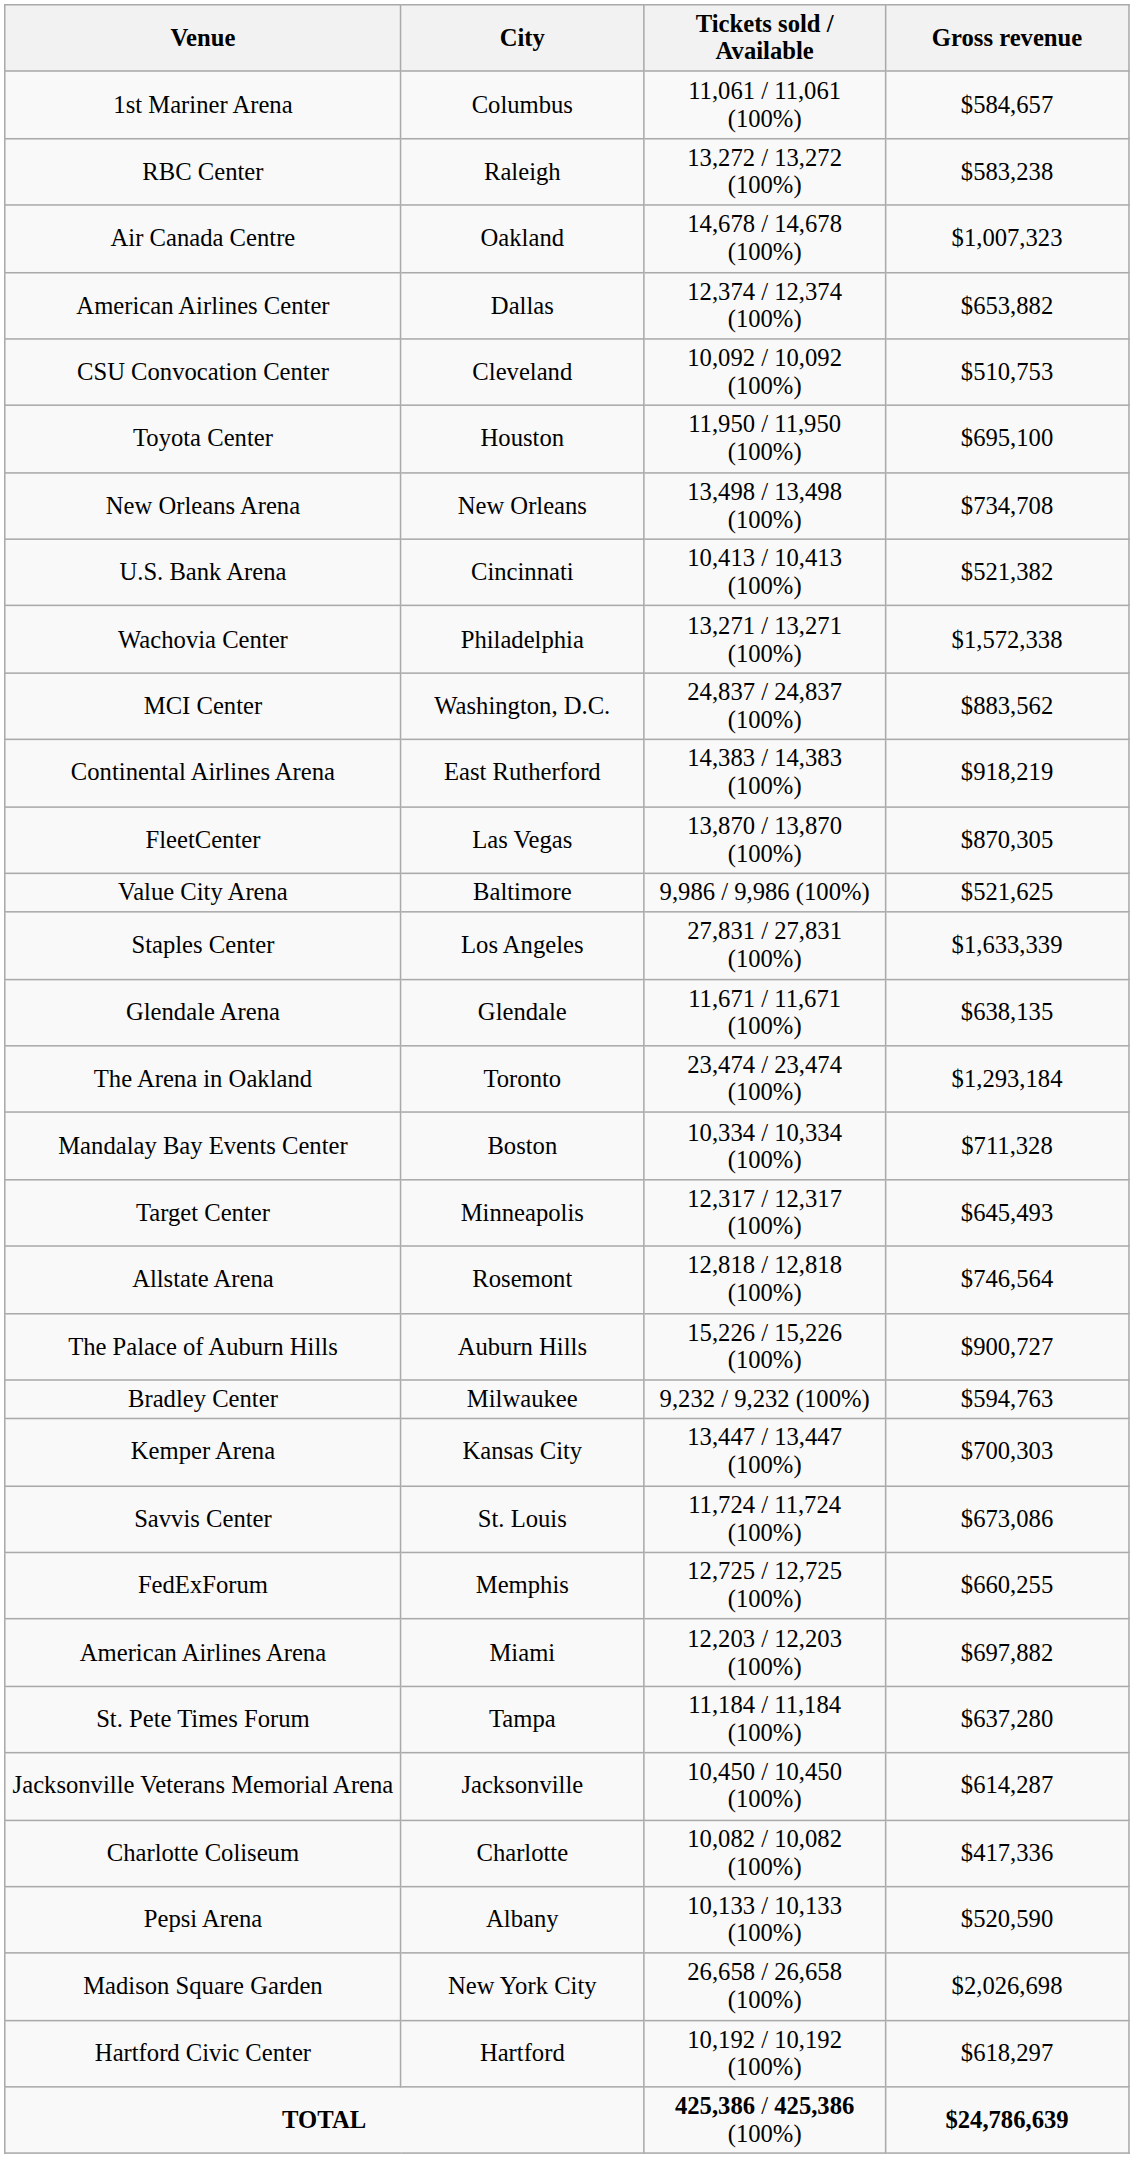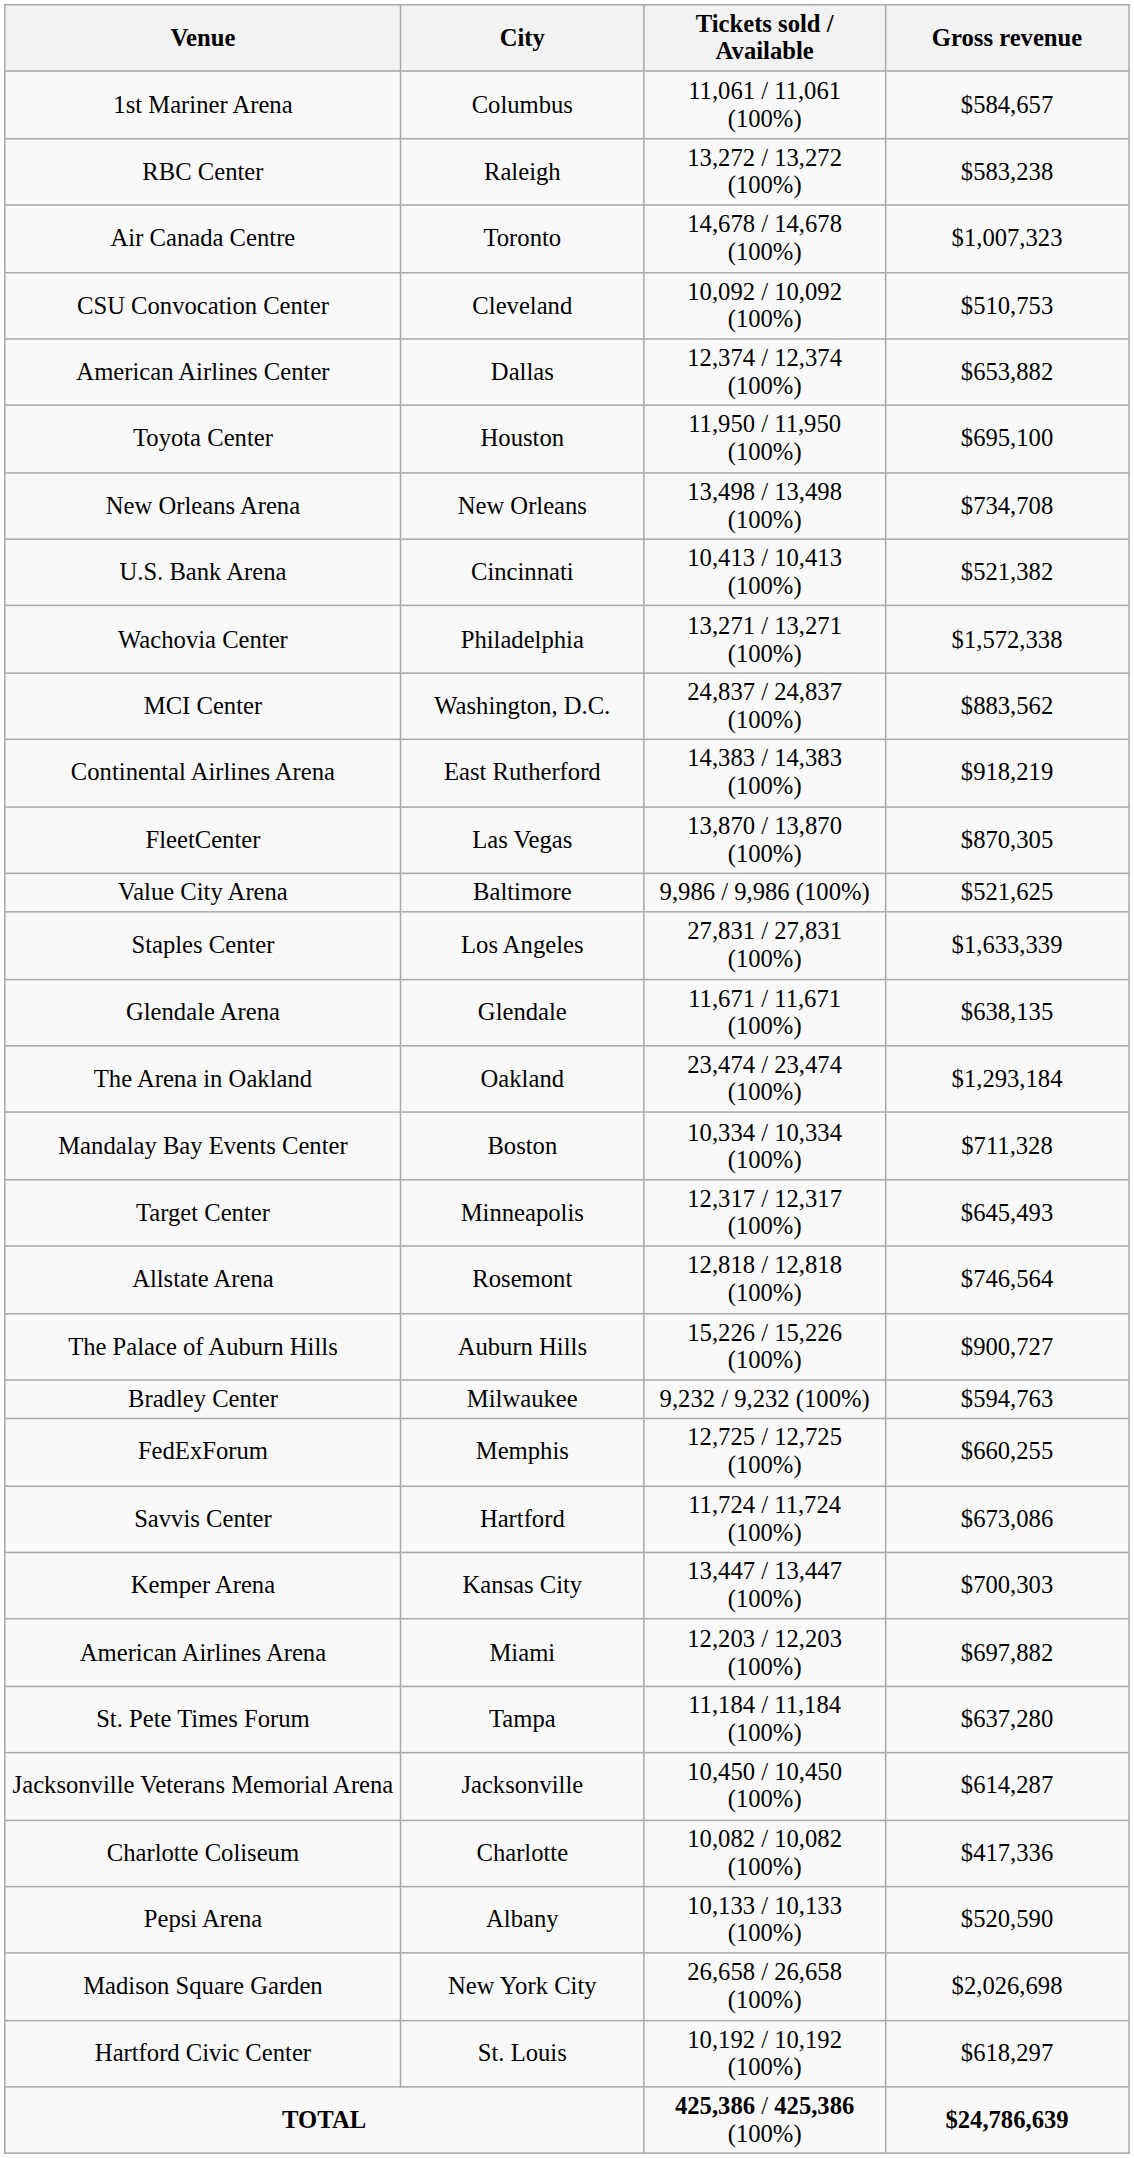 <table class="wikitable" style="text-align:center">
 <tr>
 <th style="width:250px;">Venue</th>
 <th style="width:150px;">City</th>
 <th style="width:150px;">Tickets sold / Available</th>
 <th style="width:150px;">Gross revenue</th>
 </tr>
 <tr>
 <td>1st Mariner Arena</td>
 <td>Columbus</td>
 <td>11,061 / 11,061 (100%)</td>
 <td>$584,657</td>
 </tr>
 <tr>
 <td>RBC Center</td>
 <td>Raleigh</td>
 <td>13,272 / 13,272 (100%)</td>
 <td>$583,238</td>
 </tr>
 <tr>
 <td>Air Canada Centre</td>
-<td>Oakland</td>
+<td>Toronto</td>
 <td>14,678 / 14,678 (100%)</td>
 <td>$1,007,323</td>
+</tr>
+<tr>
+<td>CSU Convocation Center</td>
+<td>Cleveland</td>
+<td>10,092 / 10,092 (100%)</td>
+<td>$510,753</td>
 </tr>
 <tr>
 <td>American Airlines Center</td>
 <td>Dallas</td>
 <td>12,374 / 12,374 (100%)</td>
 <td>$653,882</td>
-</tr>
-<tr>
-<td>CSU Convocation Center</td>
-<td>Cleveland</td>
-<td>10,092 / 10,092 (100%)</td>
-<td>$510,753</td>
 </tr>
 <tr>
 <td>Toyota Center</td>
 <td>Houston</td>
 <td>11,950 / 11,950 (100%)</td>
 <td>$695,100</td>
 </tr>
 <tr>
 <td>New Orleans Arena</td>
 <td>New Orleans</td>
 <td>13,498 / 13,498 (100%)</td>
 <td>$734,708</td>
 </tr>
 <tr>
 <td>U.S. Bank Arena</td>
 <td>Cincinnati</td>
 <td>10,413 / 10,413 (100%)</td>
 <td>$521,382</td>
 </tr>
 <tr>
 <td>Wachovia Center</td>
 <td>Philadelphia</td>
 <td>13,271 / 13,271 (100%)</td>
 <td>$1,572,338</td>
 </tr>
 <tr>
 <td>MCI Center</td>
 <td>Washington, D.C.</td>
 <td>24,837 / 24,837 (100%)</td>
 <td>$883,562</td>
 </tr>
 <tr>
 <td>Continental Airlines Arena</td>
 <td>East Rutherford</td>
 <td>14,383 / 14,383 (100%)</td>
 <td>$918,219</td>
 </tr>
 <tr>
 <td>FleetCenter</td>
 <td>Las Vegas</td>
 <td>13,870 / 13,870 (100%)</td>
 <td>$870,305</td>
 </tr>
 <tr>
 <td>Value City Arena</td>
 <td>Baltimore</td>
 <td>9,986 / 9,986 (100%)</td>
 <td>$521,625</td>
 </tr>
 <tr>
 <td>Staples Center</td>
 <td>Los Angeles</td>
 <td>27,831 / 27,831 (100%)</td>
 <td>$1,633,339</td>
 </tr>
 <tr>
 <td>Glendale Arena</td>
 <td>Glendale</td>
 <td>11,671 / 11,671 (100%)</td>
 <td>$638,135</td>
 </tr>
 <tr>
 <td>The Arena in Oakland</td>
-<td>Toronto</td>
+<td>Oakland</td>
 <td>23,474 / 23,474 (100%)</td>
 <td>$1,293,184</td>
 </tr>
 <tr>
 <td>Mandalay Bay Events Center</td>
 <td>Boston</td>
 <td>10,334 / 10,334 (100%)</td>
 <td>$711,328</td>
 </tr>
 <tr>
 <td>Target Center</td>
 <td>Minneapolis</td>
 <td>12,317 / 12,317 (100%)</td>
 <td>$645,493</td>
 </tr>
 <tr>
 <td>Allstate Arena</td>
 <td>Rosemont</td>
 <td>12,818 / 12,818 (100%)</td>
 <td>$746,564</td>
 </tr>
 <tr>
 <td>The Palace of Auburn Hills</td>
 <td>Auburn Hills</td>
 <td>15,226 / 15,226 (100%)</td>
 <td>$900,727</td>
 </tr>
 <tr>
 <td>Bradley Center</td>
 <td>Milwaukee</td>
 <td>9,232 / 9,232 (100%)</td>
 <td>$594,763</td>
 </tr>
 <tr>
+<td>FedExForum</td>
+<td>Memphis</td>
+<td>12,725 / 12,725 (100%)</td>
+<td>$660,255</td>
+</tr>
+<tr>
+<td>Savvis Center</td>
+<td>Hartford</td>
+<td>11,724 / 11,724 (100%)</td>
+<td>$673,086</td>
+</tr>
+<tr>
 <td>Kemper Arena</td>
 <td>Kansas City</td>
 <td>13,447 / 13,447 (100%)</td>
 <td>$700,303</td>
-</tr>
-<tr>
-<td>Savvis Center</td>
-<td>St. Louis</td>
-<td>11,724 / 11,724 (100%)</td>
-<td>$673,086</td>
-</tr>
-<tr>
-<td>FedExForum</td>
-<td>Memphis</td>
-<td>12,725 / 12,725 (100%)</td>
-<td>$660,255</td>
 </tr>
 <tr>
 <td>American Airlines Arena</td>
 <td>Miami</td>
 <td>12,203 / 12,203 (100%)</td>
 <td>$697,882</td>
 </tr>
 <tr>
 <td>St. Pete Times Forum</td>
 <td>Tampa</td>
 <td>11,184 / 11,184 (100%)</td>
 <td>$637,280</td>
 </tr>
 <tr>
 <td>Jacksonville Veterans Memorial Arena</td>
 <td>Jacksonville</td>
 <td>10,450 / 10,450 (100%)</td>
 <td>$614,287</td>
 </tr>
 <tr>
 <td>Charlotte Coliseum</td>
 <td>Charlotte</td>
 <td>10,082 / 10,082 (100%)</td>
 <td>$417,336</td>
 </tr>
 <tr>
 <td>Pepsi Arena</td>
 <td>Albany</td>
 <td>10,133 / 10,133 (100%)</td>
 <td>$520,590</td>
 </tr>
 <tr>
 <td>Madison Square Garden</td>
 <td>New York City</td>
 <td>26,658 / 26,658 (100%)</td>
 <td>$2,026,698</td>
 </tr>
 <tr>
 <td>Hartford Civic Center</td>
-<td>Hartford</td>
+<td>St. Louis</td>
 <td>10,192 / 10,192 (100%)</td>
 <td>$618,297</td>
 </tr>
 <tr>
 <td colspan="2"><strong>TOTAL</strong></td>
 <td><strong>425,386</strong> / <strong>425,386</strong> (100%)</td>
 <td><strong>$24,786,639</strong></td>
 </tr>
 </table>
